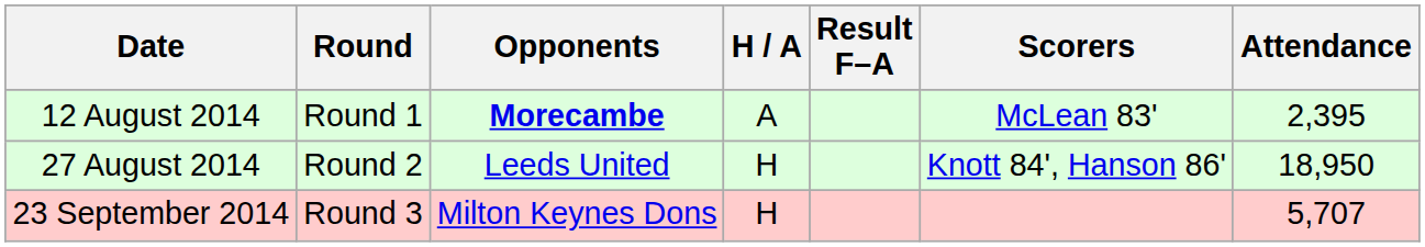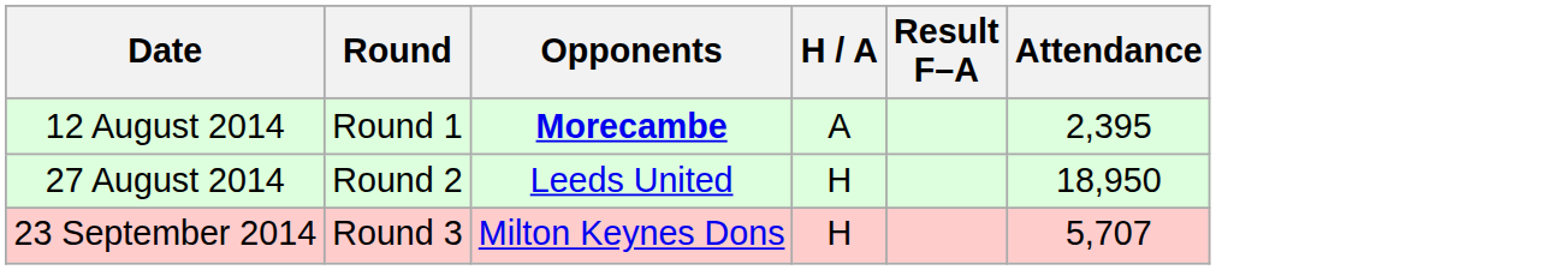 <table class="wikitable" style="text-align:center">
 <tr>
 <th>Date</th>
 <th>Round</th>
 <th>Opponents</th>
 <th>H / A</th>
 <th>Result<br>F–A</th>
-<th>Scorers</th>
 <th>Attendance</th>
 </tr>
 <tr style="background:#dfd;">
 <td>12 August 2014</td>
 <td>Round 1</td>
 <td><strong><a href='#'>Morecambe</a></strong></td>
 <td>A</td>
 <td></td>
-<td><a href='#'>McLean</a> 83'</td>
 <td>2,395</td>
 </tr>
 <tr style="background:#dfd;">
 <td>27 August 2014</td>
 <td>Round 2</td>
 <td><a href='#'>Leeds United</a></td>
 <td>H</td>
 <td></td>
-<td><a href='#'>Knott</a> 84', <a href='#'>Hanson</a> 86'</td>
 <td>18,950</td>
 </tr>
 <tr style="background:#fcc;">
 <td>23 September 2014</td>
 <td>Round 3</td>
 <td><a href='#'>Milton Keynes Dons</a></td>
 <td>H</td>
 <td></td>
-<td></td>
 <td>5,707</td>
 </tr>
 </table>
